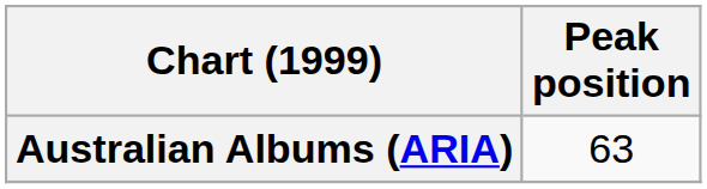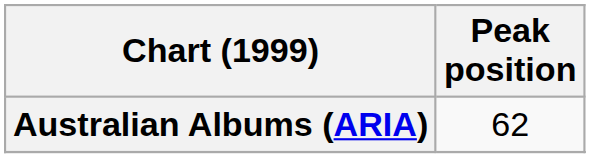 <table class="wikitable sortable plainrowheaders" style="text-align:center">
 <tr>
 <th scope="col">Chart (1999)</th>
 <th scope="col">Peak<br>position</th>
 </tr>
 <tr>
 <th scope="row">Australian Albums (<a href='#'>ARIA</a>)</th>
-<td>63</td>
+<td>62</td>
 </tr>
 <tr>
 </tr>
 <tr>
 </tr>
 <tr>
 </tr>
 <tr>
 </tr>
 </table>
